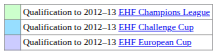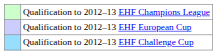 <table bgcolor="#f7f8ff" cellpadding="3" cellspacing="0" border="1" style="font-size: 95%; border: gray solid 1px; border-collapse: collapse;text-align:center;">
 <tr>
 <td style="background: #ccffcc" width="20"></td>
 <td bgcolor="#ffffff" align="left">Qualification to 2012–13 <a href='#'>EHF Champions League</a></td>
 </tr>
 <tr>
+<td style="background: #ccccff" width="20"></td>
+<td bgcolor="#ffffff" align="left">Qualification to 2012–13 <a href='#'>EHF European Cup</a></td>
+</tr>
+<tr>
 <td style="background: #97deff" width="20"></td>
 <td bgcolor="#ffffff" align="left">Qualification to 2012–13 <a href='#'>EHF Challenge Cup</a></td>
 </tr>
-<tr>
-<td style="background: #ccccff" width="20"></td>
-<td bgcolor="#ffffff" align="left">Qualification to 2012–13 <a href='#'>EHF European Cup</a></td>
-</tr>
 </table>
